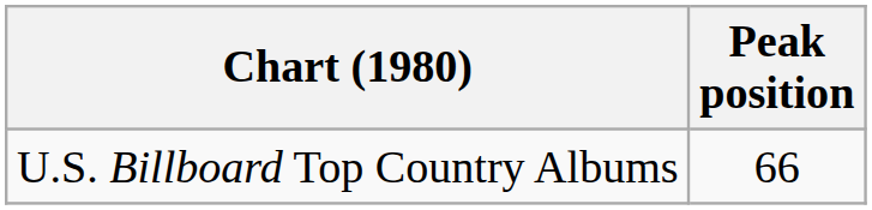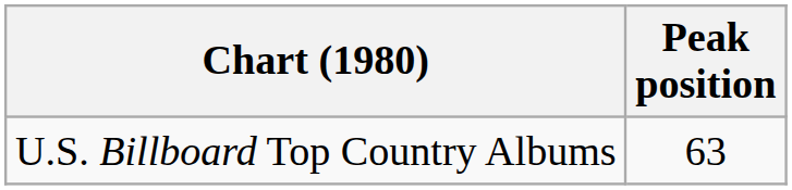 <table class="wikitable">
 <tr>
 <th>Chart (1980)</th>
 <th>Peak<br>position</th>
 </tr>
 <tr>
 <td>U.S. <em>Billboard</em> Top Country Albums</td>
-<td align="center">66</td>
+<td align="center">63</td>
 </tr>
 </table>
